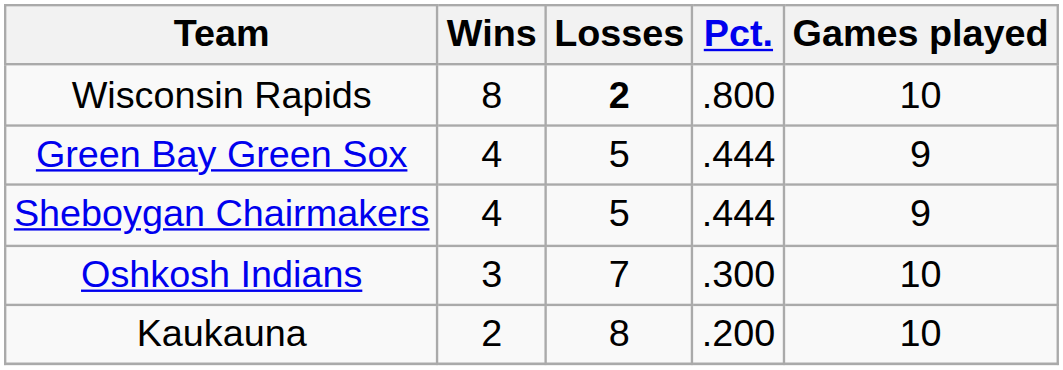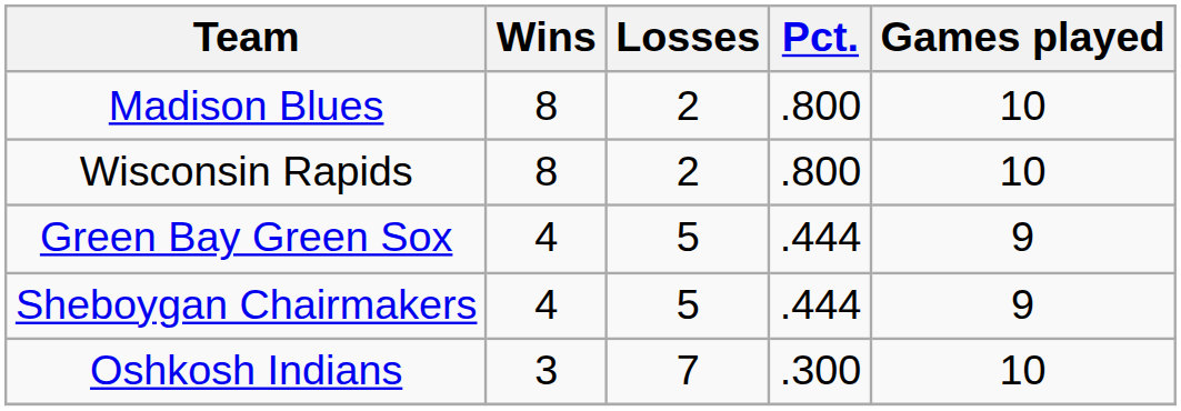 <table class="sortable wikitable" style="text-align:center">
 <tr>
 <th>Team</th>
 <th>Wins</th>
 <th>Losses</th>
 <th><a href='#'>Pct.</a></th>
 <th>Games played</th>
 </tr>
 <tr>
+<td><a href='#'>Madison Blues</a></td>
+<td>8</td>
+<td>2</td>
+<td>.800</td>
+<td>10</td>
+</tr>
+<tr>
 <td>Wisconsin Rapids</td>
 <td>8</td>
-<td><strong>2</strong></td>
+<td>2</td>
 <td>.800</td>
 <td>10</td>
 </tr>
 <tr>
 <td><a href='#'>Green Bay Green Sox</a></td>
 <td>4</td>
 <td>5</td>
 <td>.444</td>
 <td>9</td>
 </tr>
 <tr>
 <td><a href='#'>Sheboygan Chairmakers</a></td>
 <td>4</td>
 <td>5</td>
 <td>.444</td>
 <td>9</td>
 </tr>
 <tr>
 <td><a href='#'>Oshkosh Indians</a></td>
 <td>3</td>
 <td>7</td>
 <td>.300</td>
 <td>10</td>
 </tr>
 <tr>
-<td>Kaukauna</td>
-<td>2</td>
-<td>8</td>
-<td>.200</td>
-<td>10</td>
-</tr>
-<tr>
 </tr>
 </table>
